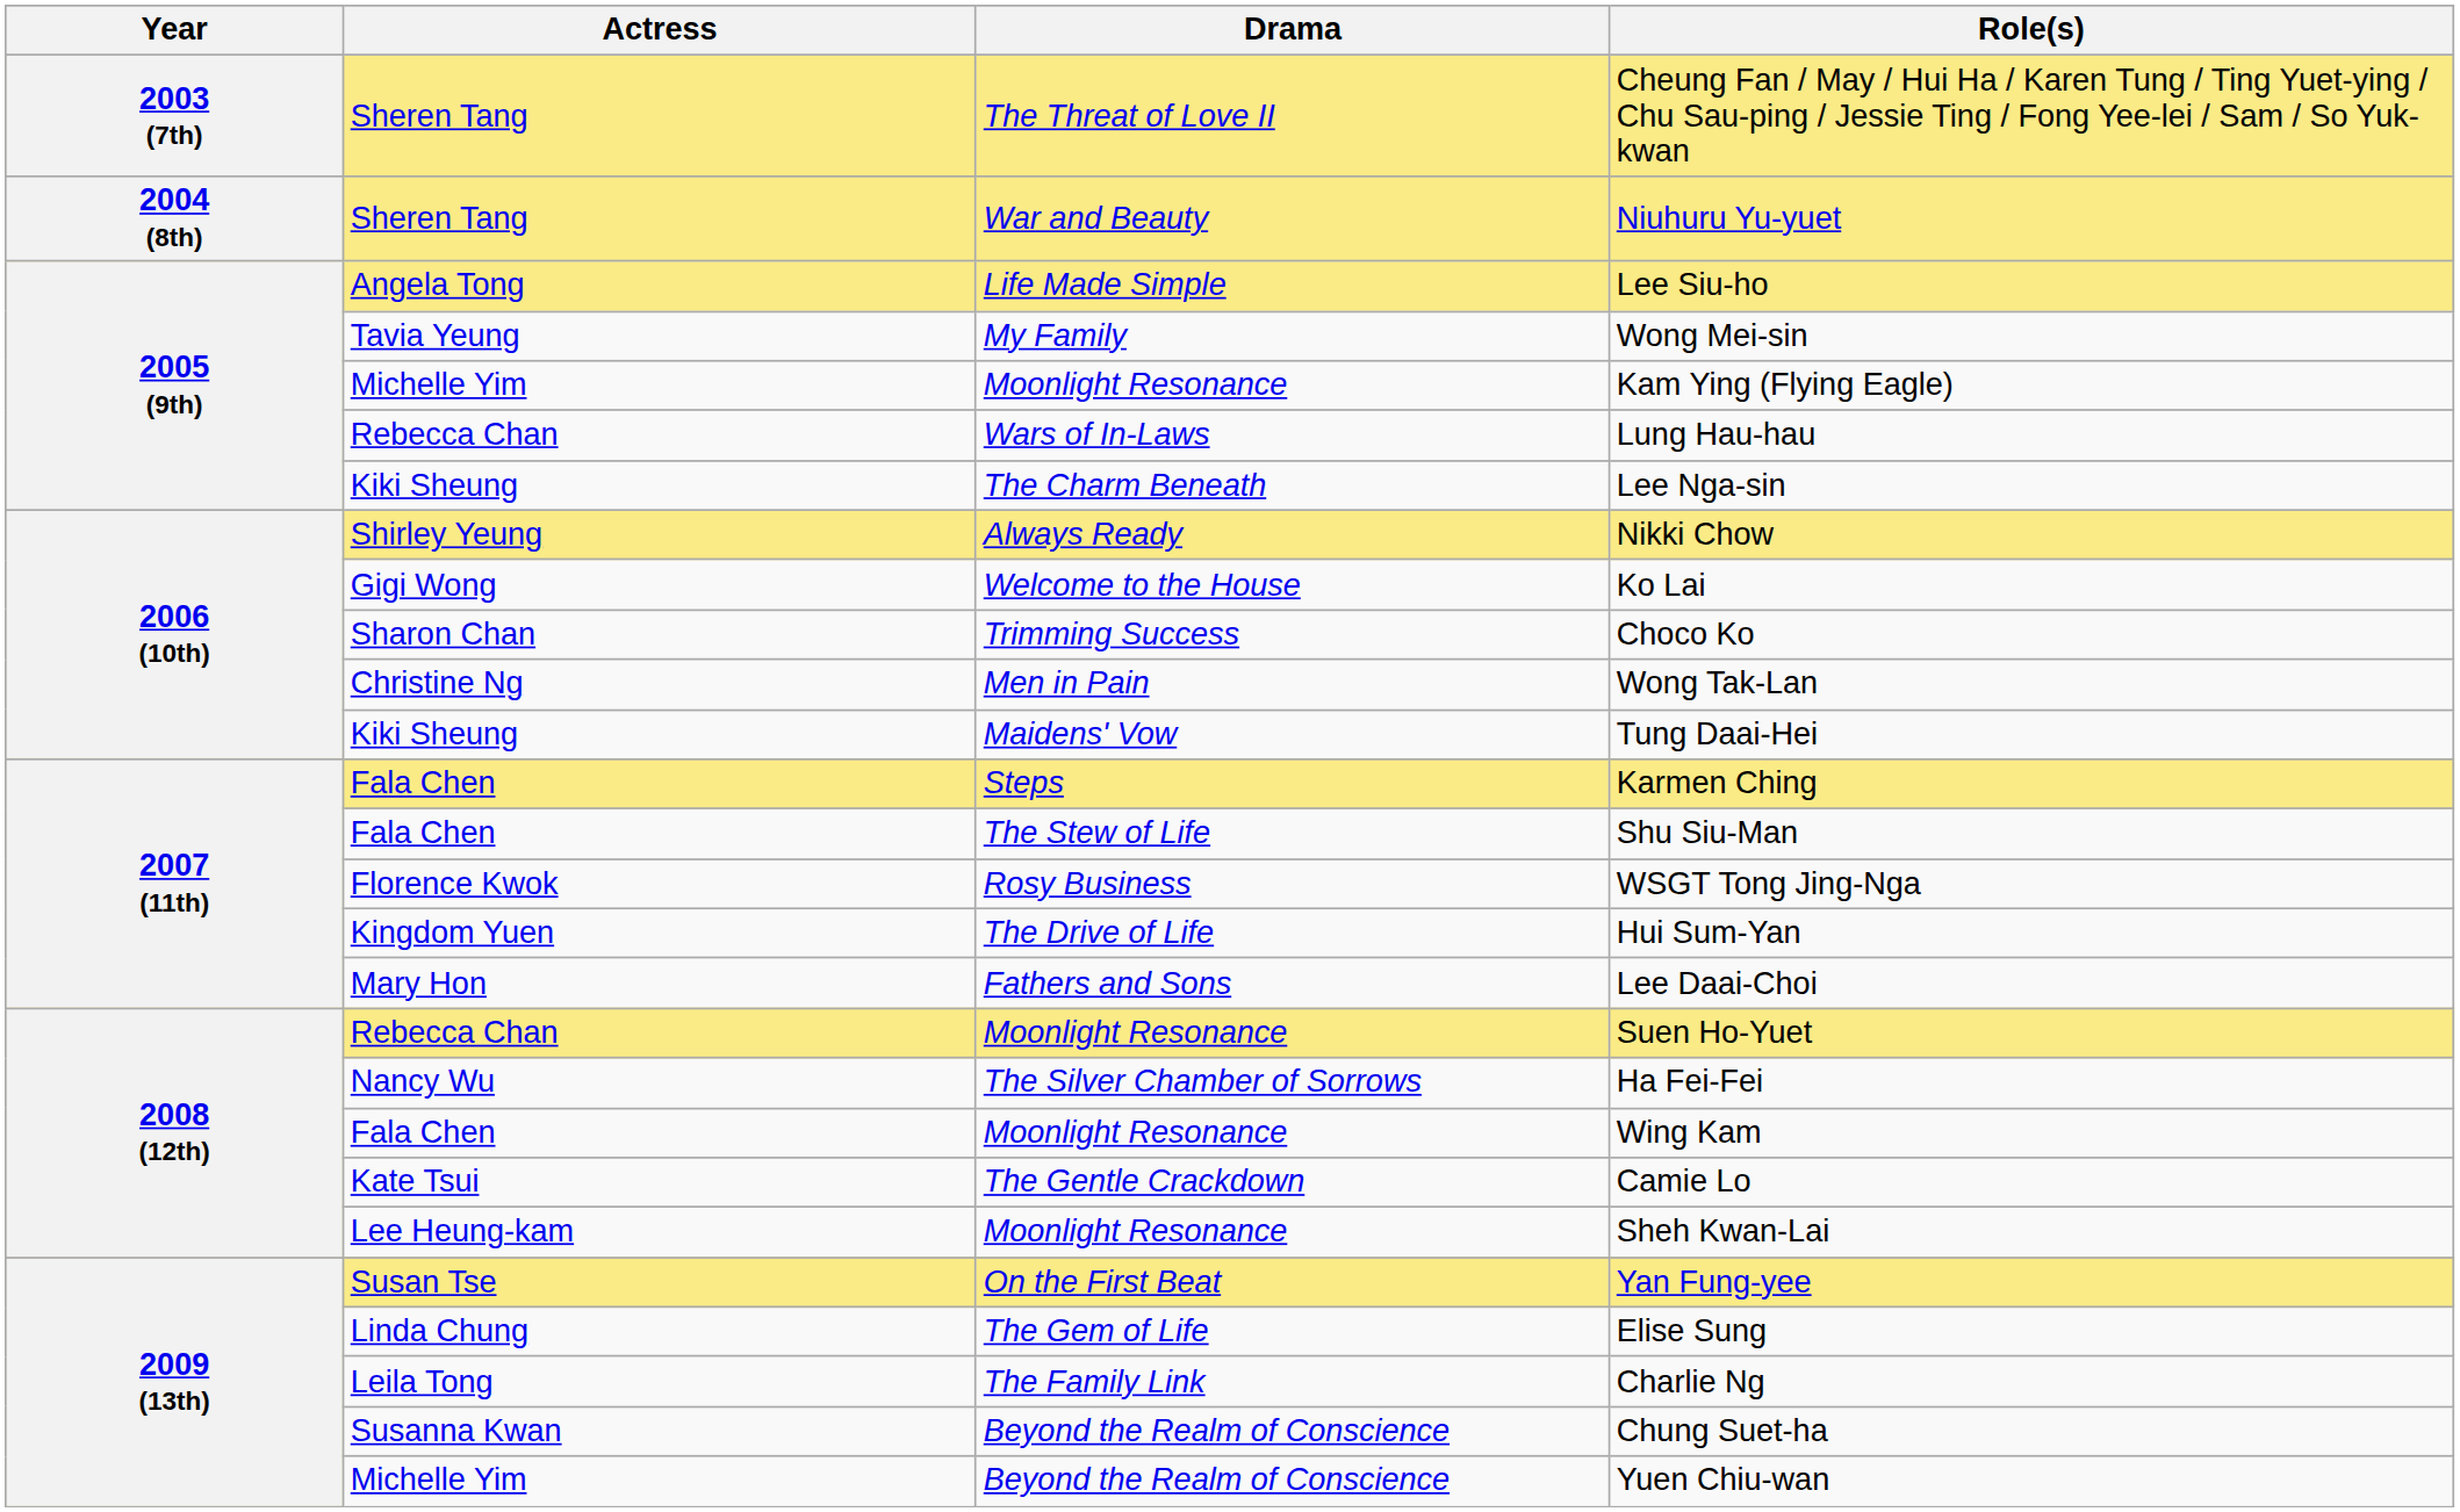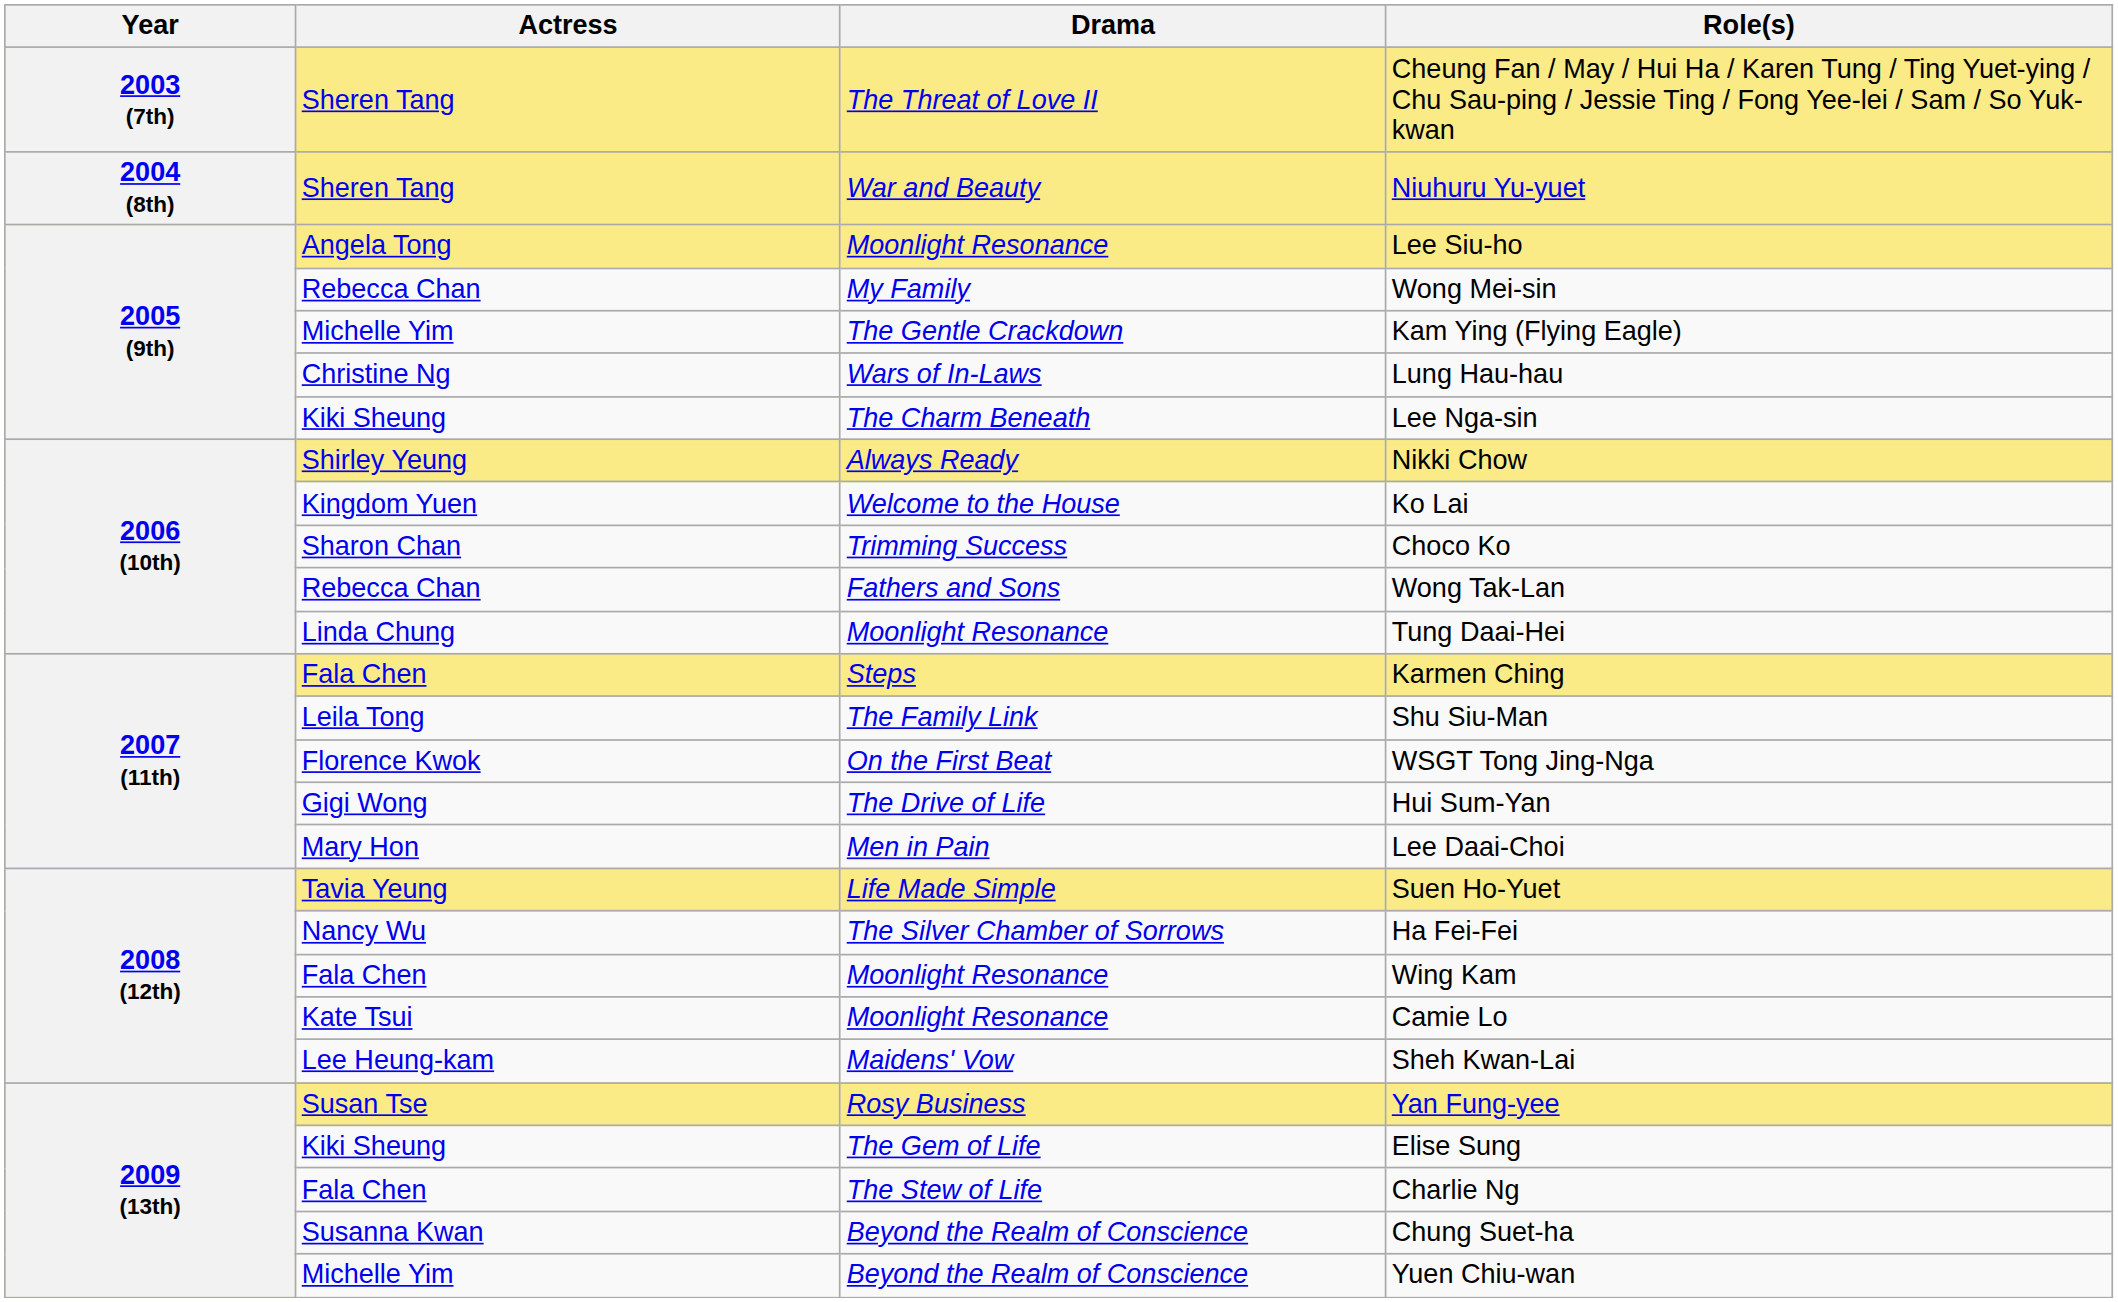 <table class="wikitable">
 <tr>
 <th width="8%">Year</th>
 <th width="15%">Actress</th>
 <th width="15%">Drama</th>
 <th width="20%">Role(s)</th>
 </tr>
 <tr style="background:#FAEB86">
 <th><strong><a href='#'>2003</a></strong><br><small>(7th)</small></th>
 <td><a href='#'>Sheren Tang</a> </td>
 <td><em><a href='#'>The Threat of Love II</a></em></td>
 <td>Cheung Fan / May / Hui Ha / Karen Tung / Ting Yuet-ying / Chu Sau-ping / Jessie Ting / Fong Yee-lei / Sam / So Yuk-kwan</td>
 </tr>
 <tr>
 <th scope="row" style="text-align:center"><strong><a href='#'>2004</a></strong><br><small>(8th)</small></th>
 <td style="background:#FAEB86"><a href='#'>Sheren Tang</a> </td>
 <td style="background:#FAEB86"><em><a href='#'>War and Beauty</a></em></td>
 <td style="background:#FAEB86"><a href='#'>Niuhuru Yu-yuet</a></td>
 </tr>
 <tr style="background:#FAEB86">
 <th rowspan="5"><strong><a href='#'>2005</a></strong><br><small>(9th)</small></th>
 <td><a href='#'>Angela Tong</a> </td>
-<td><em><a href='#'>Life Made Simple</a></em></td>
+<td><em><a href='#'>Moonlight Resonance</a></em></td>
 <td>Lee Siu-ho</td>
 </tr>
 <tr>
-<td><a href='#'>Tavia Yeung</a> </td>
+<td><a href='#'>Rebecca Chan</a></td>
 <td><em><a href='#'>My Family</a></em></td>
 <td>Wong Mei-sin</td>
 </tr>
 <tr>
 <td><a href='#'>Michelle Yim</a></td>
-<td><em><a href='#'>Moonlight Resonance</a></em></td>
+<td><em><a href='#'>The Gentle Crackdown</a></em></td>
 <td>Kam Ying (Flying Eagle)</td>
 </tr>
 <tr>
-<td><a href='#'>Rebecca Chan</a></td>
+<td><a href='#'>Christine Ng</a></td>
 <td><em><a href='#'>Wars of In-Laws</a></em></td>
 <td>Lung Hau-hau</td>
 </tr>
 <tr>
 <td><a href='#'>Kiki Sheung</a></td>
 <td><em><a href='#'>The Charm Beneath</a></em></td>
 <td>Lee Nga-sin</td>
 </tr>
 <tr style="background:#FAEB86">
 <th rowspan="5"><strong><a href='#'>2006</a></strong> <br><small>(10th)</small></th>
 <td><a href='#'>Shirley Yeung</a> </td>
 <td><em><a href='#'>Always Ready</a></em></td>
 <td>Nikki Chow</td>
 </tr>
 <tr>
-<td><a href='#'>Gigi Wong</a></td>
+<td><a href='#'>Kingdom Yuen</a></td>
 <td><em><a href='#'>Welcome to the House</a></em></td>
 <td>Ko Lai</td>
 </tr>
 <tr>
 <td><a href='#'>Sharon Chan</a></td>
 <td><em><a href='#'>Trimming Success</a></em></td>
 <td>Choco Ko</td>
 </tr>
 <tr>
-<td><a href='#'>Christine Ng</a></td>
-<td><em><a href='#'>Men in Pain</a></em></td>
+<td><a href='#'>Rebecca Chan</a></td>
+<td><em><a href='#'>Fathers and Sons</a></em></td>
 <td>Wong Tak-Lan</td>
 </tr>
 <tr>
-<td><a href='#'>Kiki Sheung</a></td>
-<td><em><a href='#'>Maidens' Vow</a></em></td>
+<td><a href='#'>Linda Chung</a></td>
+<td><em><a href='#'>Moonlight Resonance</a></em></td>
 <td>Tung Daai-Hei</td>
 </tr>
 <tr style="background:#FAEB86">
 <th rowspan="5"><strong><a href='#'>2007</a></strong><br><small>(11th)</small></th>
 <td><a href='#'>Fala Chen</a> </td>
 <td><em><a href='#'>Steps</a></em></td>
 <td>Karmen Ching</td>
 </tr>
 <tr>
-<td><a href='#'>Fala Chen</a></td>
-<td><em><a href='#'>The Stew of Life</a></em></td>
+<td><a href='#'>Leila Tong</a></td>
+<td><em><a href='#'>The Family Link</a></em></td>
 <td>Shu Siu-Man</td>
 </tr>
 <tr>
 <td><a href='#'>Florence Kwok</a></td>
-<td><em><a href='#'>Rosy Business</a></em></td>
+<td><em><a href='#'>On the First Beat</a></em></td>
 <td>WSGT Tong Jing-Nga</td>
 </tr>
 <tr>
-<td><a href='#'>Kingdom Yuen</a></td>
+<td><a href='#'>Gigi Wong</a></td>
 <td><em><a href='#'>The Drive of Life</a></em></td>
 <td>Hui Sum-Yan</td>
 </tr>
 <tr>
 <td><a href='#'>Mary Hon</a></td>
-<td><em><a href='#'>Fathers and Sons</a></em></td>
+<td><em><a href='#'>Men in Pain</a></em></td>
 <td>Lee Daai-Choi</td>
 </tr>
 <tr style="background:#FAEB86">
 <th rowspan="5"><strong><a href='#'>2008</a></strong><br><small>(12th)</small></th>
-<td><a href='#'>Rebecca Chan</a></td>
-<td><em><a href='#'>Moonlight Resonance</a></em></td>
+<td><a href='#'>Tavia Yeung</a> </td>
+<td><em><a href='#'>Life Made Simple</a></em></td>
 <td>Suen Ho-Yuet</td>
 </tr>
 <tr>
 <td><a href='#'>Nancy Wu</a></td>
 <td><em><a href='#'>The Silver Chamber of Sorrows</a></em></td>
 <td>Ha Fei-Fei</td>
 </tr>
 <tr>
 <td><a href='#'>Fala Chen</a></td>
 <td><em><a href='#'>Moonlight Resonance</a></em></td>
 <td>Wing Kam</td>
 </tr>
 <tr>
 <td><a href='#'>Kate Tsui</a></td>
-<td><em><a href='#'>The Gentle Crackdown</a></em></td>
+<td><em><a href='#'>Moonlight Resonance</a></em></td>
 <td>Camie Lo</td>
 </tr>
 <tr>
 <td><a href='#'>Lee Heung-kam</a></td>
-<td><em><a href='#'>Moonlight Resonance</a></em></td>
+<td><em><a href='#'>Maidens' Vow</a></em></td>
 <td>Sheh Kwan-Lai</td>
 </tr>
 <tr style="background:#FAEB86">
 <th rowspan="5"><strong><a href='#'>2009</a></strong><br><small>(13th)</small></th>
 <td><a href='#'>Susan Tse</a> </td>
-<td><em><a href='#'>On the First Beat</a></em></td>
+<td><em><a href='#'>Rosy Business</a></em></td>
 <td><a href='#'>Yan Fung-yee</a></td>
 </tr>
 <tr>
-<td><a href='#'>Linda Chung</a></td>
+<td><a href='#'>Kiki Sheung</a></td>
 <td><em><a href='#'>The Gem of Life</a></em></td>
 <td>Elise Sung</td>
 </tr>
 <tr>
-<td><a href='#'>Leila Tong</a></td>
-<td><em><a href='#'>The Family Link</a></em></td>
+<td><a href='#'>Fala Chen</a></td>
+<td><em><a href='#'>The Stew of Life</a></em></td>
 <td>Charlie Ng</td>
 </tr>
 <tr>
 <td><a href='#'>Susanna Kwan</a></td>
 <td><em><a href='#'>Beyond the Realm of Conscience</a></em></td>
 <td>Chung Suet-ha</td>
 </tr>
 <tr>
 <td><a href='#'>Michelle Yim</a></td>
 <td><em><a href='#'>Beyond the Realm of Conscience</a></em></td>
 <td>Yuen Chiu-wan</td>
 </tr>
 </table>
